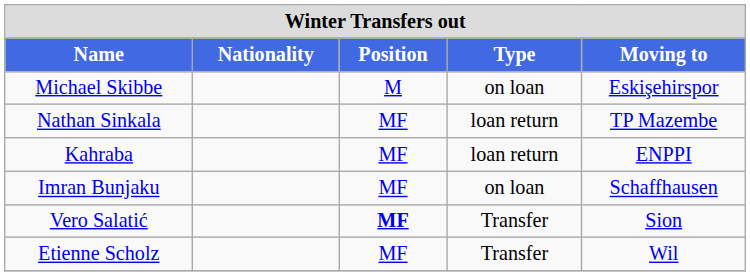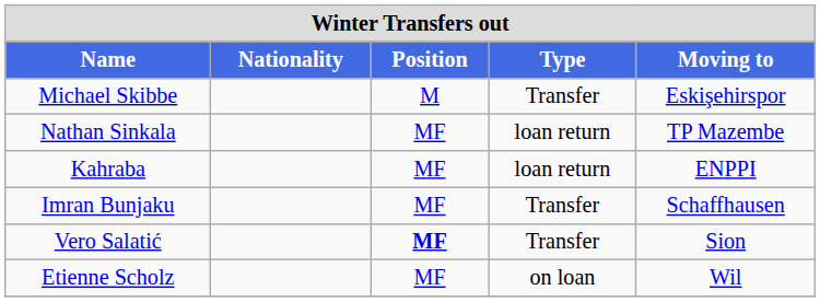 <table class="wikitable"  style="text-align:center; font-size:90%; width:85%;">
 <tr>
 <th colspan="11"  style="background:#dcdcdc; text-align:center;">Winter Transfers out</th>
 </tr>
 <tr>
 <th style="background:#4169E1; color:white; text-align:center;">Name</th>
 <th style="background:#4169E1; color:white; text-align:center;">Nationality</th>
 <th style="background:#4169E1; color:white; text-align:center;">Position</th>
 <th style="background:#4169E1; color:white; text-align:center;">Type</th>
 <th style="background:#4169E1; color:white; text-align:center;">Moving to</th>
 </tr>
 <tr>
 <td><a href='#'>Michael Skibbe</a></td>
 <td></td>
 <td><a href='#'>M</a></td>
-<td>on loan</td>
+<td>Transfer</td>
 <td> <a href='#'>Eskişehirspor</a></td>
 </tr>
 <tr>
 <td><a href='#'>Nathan Sinkala</a></td>
 <td></td>
 <td><a href='#'>MF</a></td>
 <td>loan return</td>
 <td> <a href='#'>TP Mazembe</a></td>
 </tr>
 <tr>
 <td><a href='#'>Kahraba</a></td>
 <td></td>
 <td><a href='#'>MF</a></td>
 <td>loan return</td>
 <td> <a href='#'>ENPPI</a></td>
 </tr>
 <tr>
 <td><a href='#'>Imran Bunjaku</a></td>
 <td></td>
 <td><a href='#'>MF</a></td>
-<td>on loan</td>
+<td>Transfer</td>
 <td> <a href='#'>Schaffhausen</a></td>
 </tr>
 <tr>
 <td><a href='#'>Vero Salatić</a></td>
 <td></td>
 <td><strong><a href='#'>MF</a></strong></td>
 <td>Transfer</td>
 <td> <a href='#'>Sion</a></td>
 </tr>
 <tr>
 <td><a href='#'>Etienne Scholz</a></td>
 <td></td>
 <td><a href='#'>MF</a></td>
-<td>Transfer</td>
+<td>on loan</td>
 <td> <a href='#'>Wil</a></td>
 </tr>
 <tr>
 </tr>
 </table>
